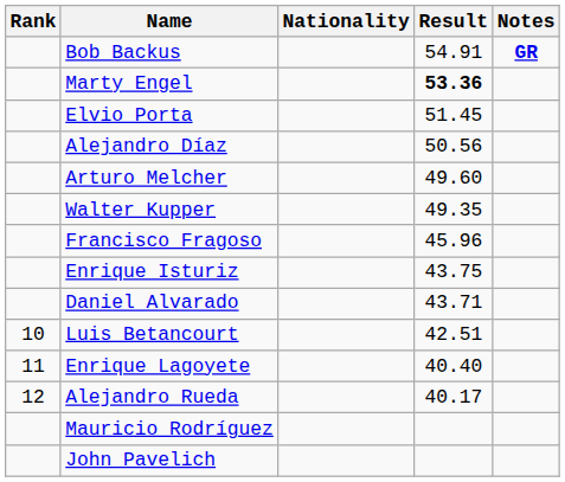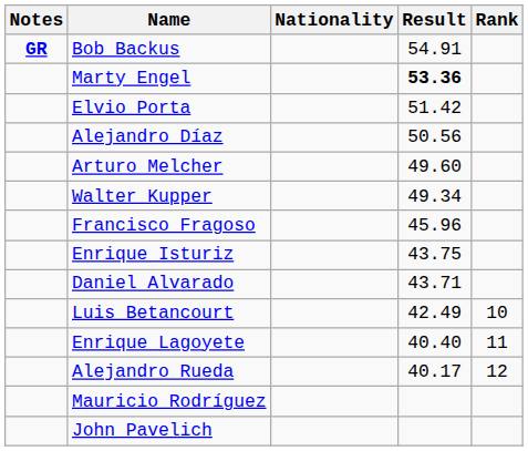 <table class="wikitable sortable" style="text-align:center">
 <tr>
-<th>Rank</th>
+<th>Notes</th>
 <th>Name</th>
 <th>Nationality</th>
 <th>Result</th>
-<th>Notes</th>
+<th>Rank</th>
 </tr>
 <tr>
-<td></td>
+<td><strong><a href='#'>GR</a></strong></td>
 <td align=left><a href='#'>Bob Backus</a></td>
 <td align=left></td>
 <td>54.91</td>
-<td><strong><a href='#'>GR</a></strong></td>
+<td></td>
 </tr>
 <tr>
 <td></td>
 <td align=left><a href='#'>Marty Engel</a></td>
 <td align=left></td>
 <td><strong>53.36</strong></td>
 <td></td>
 </tr>
 <tr>
 <td></td>
 <td align=left><a href='#'>Elvio Porta</a></td>
 <td align=left></td>
-<td>51.45</td>
+<td>51.42</td>
 <td></td>
 </tr>
 <tr>
 <td></td>
 <td align=left><a href='#'>Alejandro Díaz</a></td>
 <td align=left></td>
 <td>50.56</td>
 <td></td>
 </tr>
 <tr>
 <td></td>
 <td align=left><a href='#'>Arturo Melcher</a></td>
 <td align=left></td>
 <td>49.60</td>
 <td></td>
 </tr>
 <tr>
 <td></td>
 <td align=left><a href='#'>Walter Kupper</a></td>
 <td align=left></td>
-<td>49.35</td>
+<td>49.34</td>
 <td></td>
 </tr>
 <tr>
 <td></td>
 <td align=left><a href='#'>Francisco Fragoso</a></td>
 <td align=left></td>
 <td>45.96</td>
 <td></td>
 </tr>
 <tr>
 <td></td>
 <td align=left><a href='#'>Enrique Isturiz</a></td>
 <td align=left></td>
 <td>43.75</td>
 <td></td>
 </tr>
 <tr>
 <td></td>
 <td align=left><a href='#'>Daniel Alvarado</a></td>
 <td align=left></td>
 <td>43.71</td>
 <td></td>
 </tr>
 <tr>
-<td>10</td>
+<td></td>
 <td align=left><a href='#'>Luis Betancourt</a></td>
 <td align=left></td>
-<td>42.51</td>
-<td></td>
+<td>42.49</td>
+<td>10</td>
 </tr>
 <tr>
-<td>11</td>
+<td></td>
 <td align=left><a href='#'>Enrique Lagoyete</a></td>
 <td align=left></td>
 <td>40.40</td>
-<td></td>
+<td>11</td>
 </tr>
 <tr>
-<td>12</td>
+<td></td>
 <td align=left><a href='#'>Alejandro Rueda</a></td>
 <td align=left></td>
 <td>40.17</td>
-<td></td>
+<td>12</td>
 </tr>
 <tr>
 <td></td>
 <td align=left><a href='#'>Mauricio Rodríguez</a></td>
 <td align=left></td>
 <td></td>
 <td></td>
 </tr>
 <tr>
 <td></td>
 <td align=left><a href='#'>John Pavelich</a></td>
 <td align=left></td>
 <td></td>
 <td></td>
 </tr>
 </table>
